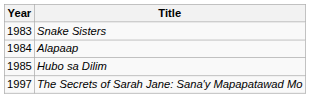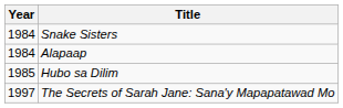 <table class="wikitable">
 <tr>
 <th>Year</th>
 <th>Title</th>
 </tr>
 <tr>
-<td>1983</td>
+<td>1984</td>
 <td><em>Snake Sisters</em></td>
 </tr>
 <tr>
 <td>1984</td>
 <td><em>Alapaap</em></td>
 </tr>
 <tr>
 <td>1985</td>
 <td><em>Hubo sa Dilim</em></td>
 </tr>
 <tr>
 <td>1997</td>
 <td><em>The Secrets of Sarah Jane: Sana'y Mapapatawad Mo</em></td>
 </tr>
 </table>
